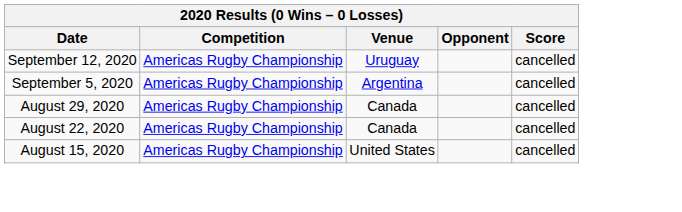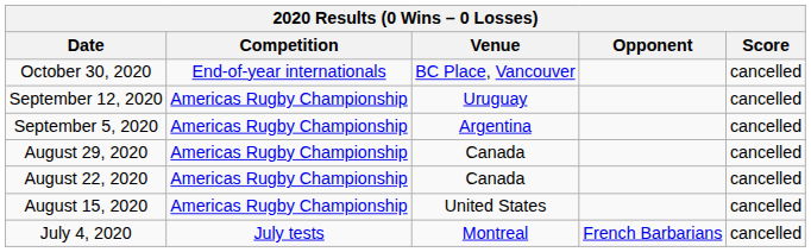 <table class="wikitable sortable">
 <tr>
 <th colspan="5"><strong>2020 Results (0 Wins – 0 Losses)</strong></th>
 </tr>
 <tr>
 <th>Date</th>
 <th>Competition</th>
 <th>Venue</th>
 <th>Opponent</th>
 <th>Score</th>
+</tr>
+<tr style=>
+<td align=center>October 30, 2020</td>
+<td align=center><a href='#'>End-of-year internationals</a></td>
+<td align=center><a href='#'>BC Place</a>, <a href='#'>Vancouver</a></td>
+<td align=center></td>
+<td align=center>cancelled</td>
 </tr>
 <tr style=>
 <td align=center>September 12, 2020</td>
 <td align=center><a href='#'>Americas Rugby Championship</a></td>
 <td align=center><a href='#'>Uruguay</a></td>
 <td align=center></td>
 <td align=center>cancelled</td>
 </tr>
 <tr style=>
 <td align=center>September 5, 2020</td>
 <td align=center><a href='#'>Americas Rugby Championship</a></td>
 <td align=center><a href='#'>Argentina</a></td>
 <td align=center></td>
 <td align=center>cancelled</td>
 </tr>
 <tr style=>
 <td align=center>August 29, 2020</td>
 <td align=center><a href='#'>Americas Rugby Championship</a></td>
 <td align=center>Canada</td>
 <td align=center></td>
 <td align=center>cancelled</td>
 </tr>
 <tr style=>
 <td align=center>August 22, 2020</td>
 <td align=center><a href='#'>Americas Rugby Championship</a></td>
 <td align=center>Canada</td>
 <td align=center></td>
 <td align=center>cancelled</td>
 </tr>
 <tr style=>
 <td align=center>August 15, 2020</td>
 <td align=center><a href='#'>Americas Rugby Championship</a></td>
 <td align=center>United States</td>
 <td align=center></td>
 <td align=center>cancelled</td>
 </tr>
+<tr style=>
+<td align=center>July 4, 2020</td>
+<td align=center><a href='#'>July tests</a></td>
+<td align=center><a href='#'>Montreal</a></td>
+<td align=center> <a href='#'>French Barbarians</a></td>
+<td align=center>cancelled</td>
+</tr>
 </table>
